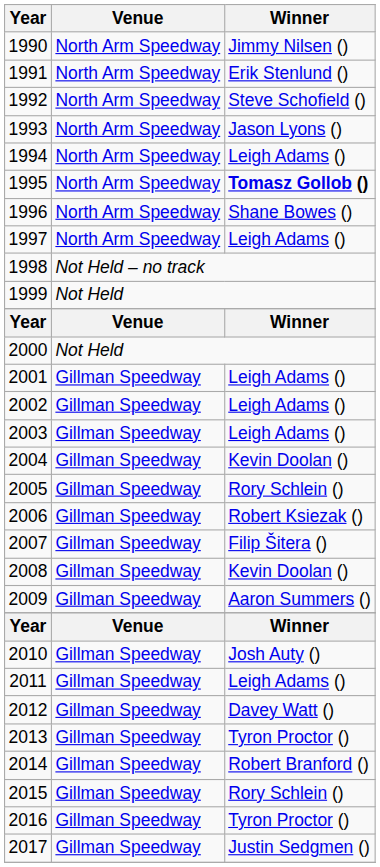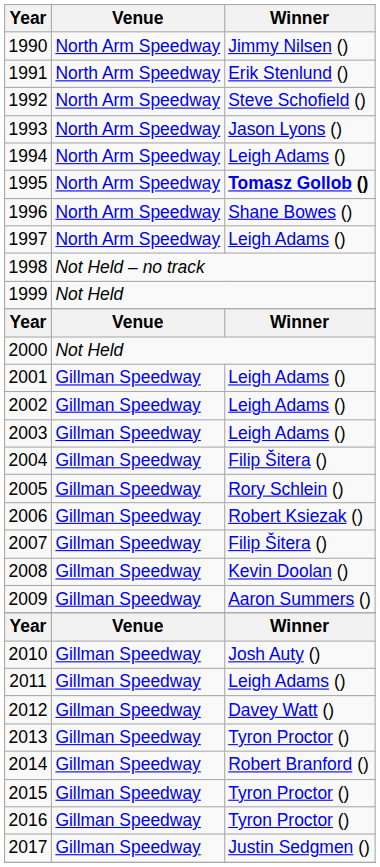 <table class="wikitable">
 <tr align=center>
 <th>Year</th>
 <th>Venue</th>
 <th>Winner</th>
 </tr>
 <tr>
 <td align=center>1990</td>
 <td><a href='#'>North Arm Speedway</a></td>
 <td><a href='#'>Jimmy Nilsen</a> ()</td>
 </tr>
 <tr>
 <td align=center>1991</td>
 <td><a href='#'>North Arm Speedway</a></td>
 <td><a href='#'>Erik Stenlund</a> ()</td>
 </tr>
 <tr>
 <td align=center>1992</td>
 <td><a href='#'>North Arm Speedway</a></td>
 <td><a href='#'>Steve Schofield</a> ()</td>
 </tr>
 <tr>
 <td align=center>1993</td>
 <td><a href='#'>North Arm Speedway</a></td>
 <td><a href='#'>Jason Lyons</a> ()</td>
 </tr>
 <tr>
 <td align=center>1994</td>
 <td><a href='#'>North Arm Speedway</a></td>
 <td><a href='#'>Leigh Adams</a> ()</td>
 </tr>
 <tr>
 <td align=center>1995</td>
 <td><a href='#'>North Arm Speedway</a></td>
 <td><strong><a href='#'>Tomasz Gollob</a> ()</strong></td>
 </tr>
 <tr>
 <td align=center>1996</td>
 <td><a href='#'>North Arm Speedway</a></td>
 <td><a href='#'>Shane Bowes</a> ()</td>
 </tr>
 <tr>
 <td align=center>1997</td>
 <td><a href='#'>North Arm Speedway</a></td>
 <td><a href='#'>Leigh Adams</a> ()</td>
 </tr>
 <tr>
 <td align=center>1998</td>
 <td colspan=2><em>Not Held – no track</em></td>
 </tr>
 <tr>
 <td align=center>1999</td>
 <td colspan=2><em>Not Held</em></td>
 </tr>
 <tr>
 </tr>
 <tr align=center>
 <th>Year</th>
 <th>Venue</th>
 <th>Winner</th>
 </tr>
 <tr>
 <td align=center>2000</td>
 <td colspan=2><em>Not Held</em></td>
 </tr>
 <tr>
 <td align=center>2001</td>
 <td><a href='#'>Gillman Speedway</a></td>
 <td><a href='#'>Leigh Adams</a> ()</td>
 </tr>
 <tr>
 <td align=center>2002</td>
 <td><a href='#'>Gillman Speedway</a></td>
 <td><a href='#'>Leigh Adams</a> ()</td>
 </tr>
 <tr>
 <td align=center>2003</td>
 <td><a href='#'>Gillman Speedway</a></td>
 <td><a href='#'>Leigh Adams</a> ()</td>
 </tr>
 <tr>
 <td align=center>2004</td>
 <td><a href='#'>Gillman Speedway</a></td>
-<td><a href='#'>Kevin Doolan</a> ()</td>
+<td><a href='#'>Filip Šitera</a> ()</td>
 </tr>
 <tr>
 <td align=center>2005</td>
 <td><a href='#'>Gillman Speedway</a></td>
 <td><a href='#'>Rory Schlein</a> ()</td>
 </tr>
 <tr>
 <td align=center>2006</td>
 <td><a href='#'>Gillman Speedway</a></td>
 <td><a href='#'>Robert Ksiezak</a> ()</td>
 </tr>
 <tr>
 <td align=center>2007</td>
 <td><a href='#'>Gillman Speedway</a></td>
 <td><a href='#'>Filip Šitera</a> ()</td>
 </tr>
 <tr>
 <td align=center>2008</td>
 <td><a href='#'>Gillman Speedway</a></td>
 <td><a href='#'>Kevin Doolan</a> ()</td>
 </tr>
 <tr>
 <td align=center>2009</td>
 <td><a href='#'>Gillman Speedway</a></td>
 <td><a href='#'>Aaron Summers</a> ()</td>
 </tr>
 <tr>
 </tr>
 <tr align=center>
 <th>Year</th>
 <th>Venue</th>
 <th>Winner</th>
 </tr>
 <tr>
 <td align=center>2010</td>
 <td><a href='#'>Gillman Speedway</a></td>
 <td><a href='#'>Josh Auty</a> ()</td>
 </tr>
 <tr>
 <td align=center>2011</td>
 <td><a href='#'>Gillman Speedway</a></td>
 <td><a href='#'>Leigh Adams</a> ()</td>
 </tr>
 <tr>
 <td align=center>2012</td>
 <td><a href='#'>Gillman Speedway</a></td>
 <td><a href='#'>Davey Watt</a> ()</td>
 </tr>
 <tr>
 <td align=center>2013</td>
 <td><a href='#'>Gillman Speedway</a></td>
 <td><a href='#'>Tyron Proctor</a> ()</td>
 </tr>
 <tr>
 <td align=center>2014</td>
 <td><a href='#'>Gillman Speedway</a></td>
 <td><a href='#'>Robert Branford</a> ()</td>
 </tr>
 <tr>
 <td align=center>2015</td>
 <td><a href='#'>Gillman Speedway</a></td>
-<td><a href='#'>Rory Schlein</a> ()</td>
+<td><a href='#'>Tyron Proctor</a> ()</td>
 </tr>
 <tr>
 <td align=center>2016</td>
 <td><a href='#'>Gillman Speedway</a></td>
 <td><a href='#'>Tyron Proctor</a> ()</td>
 </tr>
 <tr>
 <td align=center>2017</td>
 <td><a href='#'>Gillman Speedway</a></td>
 <td><a href='#'>Justin Sedgmen</a> ()</td>
 </tr>
 <tr>
 </tr>
 </table>
